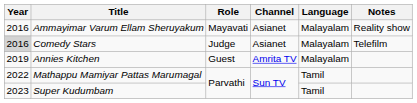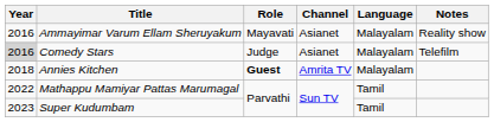 <table class="wikitable sortable" style="text-align:left;">
 <tr>
 <th>Year</th>
 <th>Title</th>
 <th>Role</th>
 <th>Channel</th>
 <th>Language</th>
 <th>Notes</th>
 </tr>
 <tr>
 <td>2016</td>
 <td><em>Ammayimar Varum Ellam Sheruyakum</em></td>
 <td>Mayavati</td>
 <td>Asianet</td>
 <td>Malayalam</td>
 <td>Reality show</td>
 </tr>
 <tr>
 <td style="background: lightgrey;">2016</td>
 <td><em>Comedy Stars</em></td>
 <td>Judge</td>
 <td>Asianet</td>
 <td>Malayalam</td>
 <td>Telefilm</td>
 </tr>
 <tr>
-<td>2019</td>
+<td>2018</td>
 <td><em>Annies Kitchen</em></td>
-<td>Guest</td>
+<td><strong>Guest</strong></td>
 <td><a href='#'>Amrita TV</a></td>
 <td>Malayalam</td>
 <td></td>
 </tr>
 <tr>
 <td>2022</td>
 <td><em>Mathappu Mamiyar Pattas Marumagal</em></td>
 <td rowspan=2>Parvathi</td>
 <td rowspan=2><a href='#'>Sun TV</a></td>
 <td>Tamil</td>
 <td></td>
 </tr>
 <tr>
 <td>2023</td>
 <td><em>Super Kudumbam</em></td>
 <td>Tamil</td>
 <td></td>
 </tr>
 </table>
